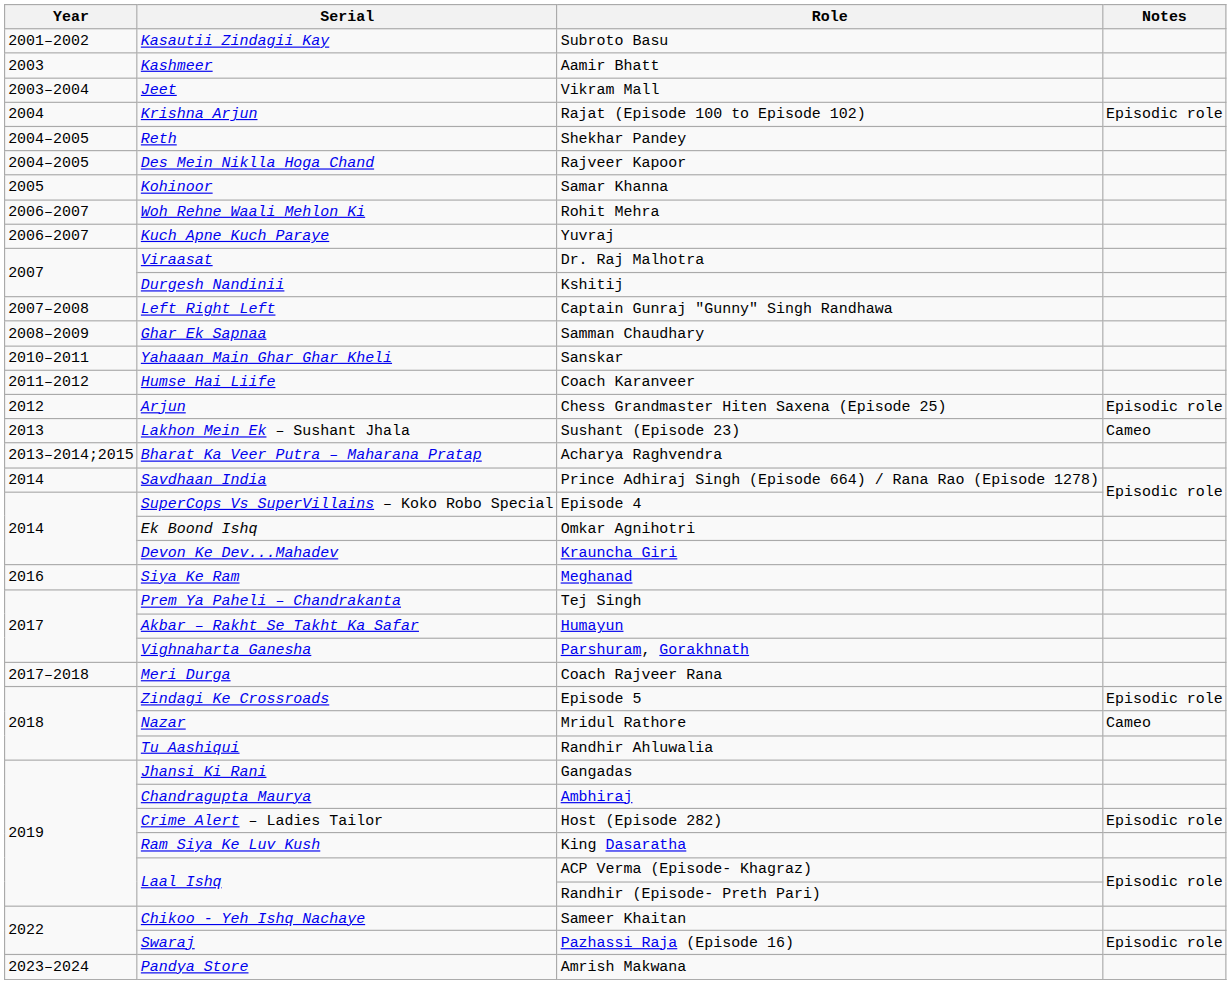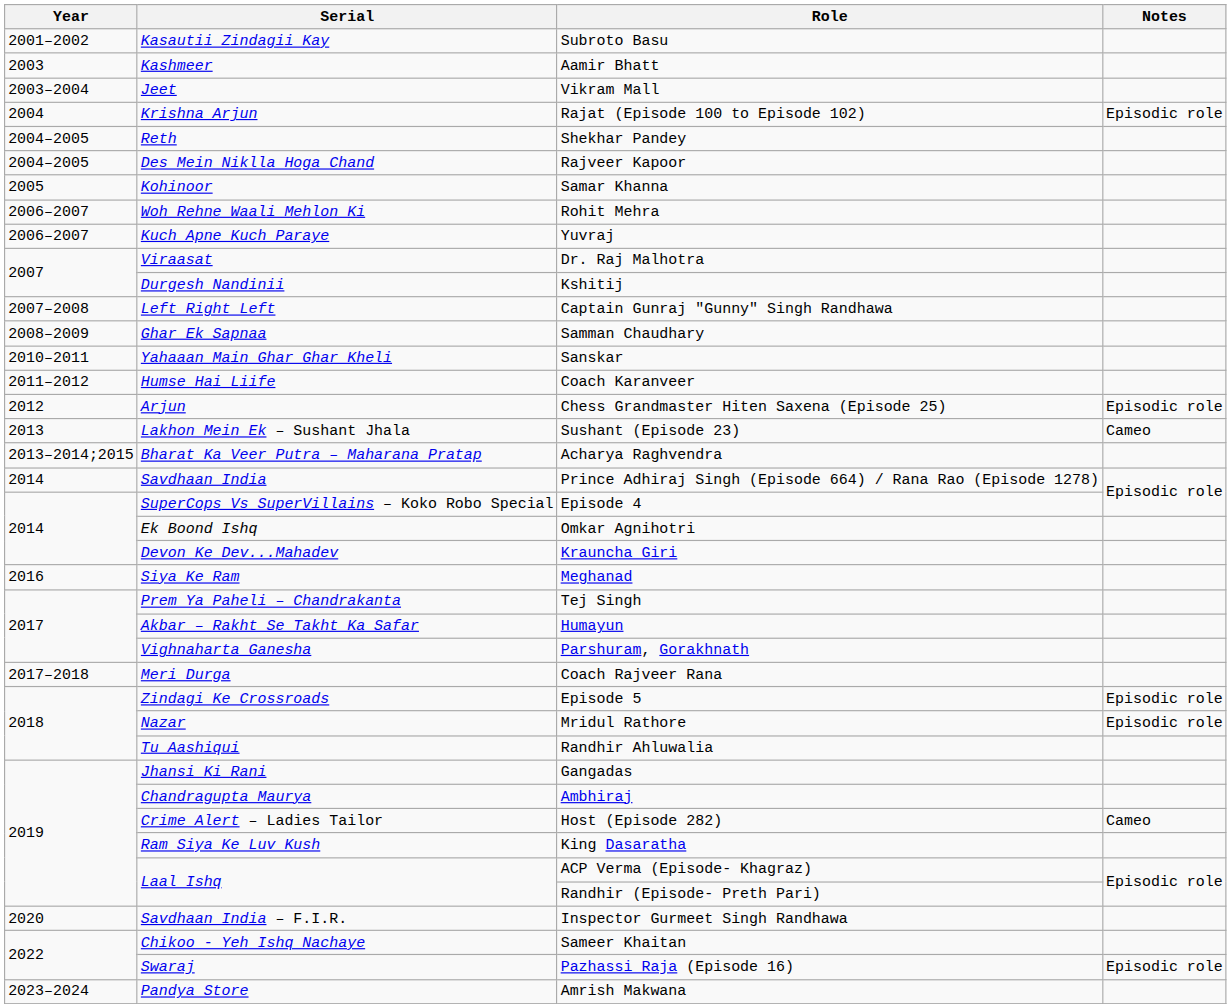 <table class="wikitable sortable">
 <tr>
 <th>Year</th>
 <th>Serial</th>
 <th>Role</th>
 <th>Notes</th>
 </tr>
 <tr>
 <td>2001–2002</td>
 <td><em><a href='#'>Kasautii Zindagii Kay</a></em></td>
 <td>Subroto Basu</td>
 <td></td>
 </tr>
 <tr>
 <td>2003</td>
 <td><em><a href='#'>Kashmeer</a></em></td>
 <td>Aamir Bhatt</td>
 <td></td>
 </tr>
 <tr>
 <td>2003–2004</td>
 <td><em><a href='#'>Jeet</a></em></td>
 <td>Vikram Mall</td>
 <td></td>
 </tr>
 <tr>
 <td>2004</td>
 <td><em><a href='#'>Krishna Arjun</a></em></td>
 <td>Rajat (Episode 100 to Episode 102)</td>
 <td>Episodic role</td>
 </tr>
 <tr>
 <td>2004–2005</td>
 <td><em><a href='#'>Reth</a></em></td>
 <td>Shekhar Pandey</td>
 <td></td>
 </tr>
 <tr>
 <td>2004–2005</td>
 <td><em><a href='#'>Des Mein Niklla Hoga Chand</a></em></td>
 <td>Rajveer Kapoor</td>
 <td></td>
 </tr>
 <tr>
 <td>2005</td>
 <td><em><a href='#'>Kohinoor</a></em></td>
 <td>Samar Khanna</td>
 <td></td>
 </tr>
 <tr>
 <td>2006–2007</td>
 <td><em><a href='#'>Woh Rehne Waali Mehlon Ki</a></em></td>
 <td>Rohit Mehra</td>
 <td></td>
 </tr>
 <tr>
 <td>2006–2007</td>
 <td><em><a href='#'>Kuch Apne Kuch Paraye</a></em></td>
 <td>Yuvraj</td>
 <td></td>
 </tr>
 <tr>
 <td rowspan="2">2007</td>
 <td><em><a href='#'>Viraasat</a></em></td>
 <td>Dr. Raj Malhotra</td>
 <td></td>
 </tr>
 <tr>
 <td><em><a href='#'>Durgesh Nandinii</a></em></td>
 <td>Kshitij</td>
 <td></td>
 </tr>
 <tr>
 <td>2007–2008</td>
 <td><em><a href='#'>Left Right Left</a></em></td>
 <td>Captain Gunraj "Gunny" Singh Randhawa</td>
 <td></td>
 </tr>
 <tr>
 <td>2008–2009</td>
 <td><em><a href='#'>Ghar Ek Sapnaa</a></em></td>
 <td>Samman Chaudhary</td>
 <td></td>
 </tr>
 <tr>
 <td>2010–2011</td>
 <td><em><a href='#'>Yahaaan Main Ghar Ghar Kheli</a></em></td>
 <td>Sanskar</td>
 <td></td>
 </tr>
 <tr>
 <td>2011–2012</td>
 <td><em><a href='#'>Humse Hai Liife</a></em></td>
 <td>Coach Karanveer</td>
 <td></td>
 </tr>
 <tr>
 <td>2012</td>
 <td><em><a href='#'>Arjun</a></em></td>
 <td>Chess Grandmaster Hiten Saxena (Episode 25)</td>
 <td>Episodic role</td>
 </tr>
 <tr>
 <td>2013</td>
 <td><em><a href='#'>Lakhon Mein Ek</a></em> – Sushant Jhala</td>
 <td>Sushant (Episode 23)</td>
 <td>Cameo</td>
 </tr>
 <tr>
 <td>2013–2014;2015</td>
 <td><em><a href='#'>Bharat Ka Veer Putra – Maharana Pratap</a></em></td>
 <td>Acharya Raghvendra</td>
 <td></td>
 </tr>
 <tr>
 <td>2014</td>
 <td><em><a href='#'>Savdhaan India</a></em></td>
 <td>Prince Adhiraj Singh (Episode 664) / Rana Rao (Episode 1278)</td>
 <td rowspan="2">Episodic role</td>
 </tr>
 <tr>
 <td rowspan="3">2014</td>
 <td><em><a href='#'>SuperCops Vs SuperVillains</a></em> – Koko Robo Special</td>
 <td>Episode 4</td>
 </tr>
 <tr>
 <td><em>Ek Boond Ishq</em></td>
 <td>Omkar Agnihotri</td>
 <td></td>
 </tr>
 <tr>
 <td><em><a href='#'>Devon Ke Dev...Mahadev</a></em></td>
 <td><a href='#'>Krauncha Giri</a></td>
 <td></td>
 </tr>
 <tr>
 <td>2016</td>
 <td><em><a href='#'>Siya Ke Ram</a></em></td>
 <td><a href='#'>Meghanad</a></td>
 <td></td>
 </tr>
 <tr>
 <td rowspan="3">2017</td>
 <td><em><a href='#'>Prem Ya Paheli – Chandrakanta</a></em></td>
 <td>Tej Singh</td>
 <td></td>
 </tr>
 <tr>
 <td><em><a href='#'>Akbar – Rakht Se Takht Ka Safar</a></em></td>
 <td><a href='#'>Humayun</a></td>
 <td></td>
 </tr>
 <tr>
 <td><em><a href='#'>Vighnaharta Ganesha</a></em></td>
 <td><a href='#'>Parshuram</a>, <a href='#'>Gorakhnath</a></td>
 <td></td>
 </tr>
 <tr>
 <td>2017–2018</td>
 <td><em><a href='#'>Meri Durga</a></em></td>
 <td>Coach Rajveer Rana</td>
 <td></td>
 </tr>
 <tr>
 <td rowspan="3">2018</td>
 <td><em><a href='#'>Zindagi Ke Crossroads</a></em></td>
 <td>Episode 5</td>
 <td>Episodic role</td>
 </tr>
 <tr>
 <td><em><a href='#'>Nazar</a></em></td>
 <td>Mridul Rathore</td>
-<td>Cameo</td>
+<td>Episodic role</td>
 </tr>
 <tr>
 <td><em><a href='#'>Tu Aashiqui</a></em></td>
 <td>Randhir Ahluwalia</td>
 <td></td>
 </tr>
 <tr>
 <td rowspan="6">2019</td>
 <td><em><a href='#'>Jhansi Ki Rani</a></em></td>
 <td>Gangadas</td>
 <td></td>
 </tr>
 <tr>
 <td><em><a href='#'>Chandragupta Maurya</a></em></td>
 <td><a href='#'>Ambhiraj</a></td>
 <td></td>
 </tr>
 <tr>
 <td><em><a href='#'>Crime Alert</a></em> – Ladies Tailor</td>
 <td>Host (Episode 282)</td>
-<td>Episodic role</td>
+<td>Cameo</td>
 </tr>
 <tr>
 <td><em><a href='#'>Ram Siya Ke Luv Kush</a></em></td>
 <td>King <a href='#'>Dasaratha</a></td>
 <td></td>
 </tr>
 <tr>
 <td rowspan="2"><em><a href='#'>Laal Ishq</a></em></td>
 <td>ACP Verma (Episode- Khagraz)</td>
 <td rowspan="2">Episodic role</td>
 </tr>
 <tr>
 <td>Randhir (Episode- Preth Pari)</td>
+</tr>
+<tr>
+<td>2020</td>
+<td><em><a href='#'>Savdhaan India</a></em> – F.I.R.</td>
+<td>Inspector Gurmeet Singh Randhawa</td>
+<td></td>
 </tr>
 <tr>
 <td rowspan="2">2022</td>
 <td><em><a href='#'>Chikoo - Yeh Ishq Nachaye</a></em></td>
 <td>Sameer Khaitan</td>
 <td></td>
 </tr>
 <tr>
 <td><em><a href='#'>Swaraj</a></em></td>
 <td><a href='#'>Pazhassi Raja</a> (Episode 16)</td>
 <td>Episodic role</td>
 </tr>
 <tr>
 <td>2023–2024</td>
 <td><em><a href='#'>Pandya Store</a></em></td>
 <td>Amrish Makwana</td>
 <td></td>
 </tr>
 <tr>
 </tr>
 </table>
